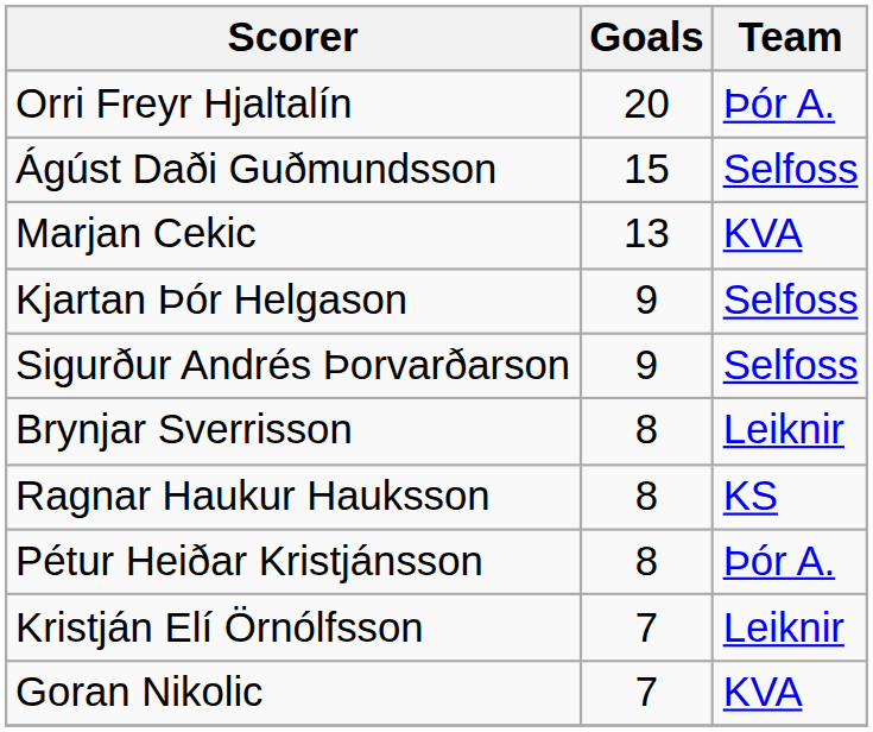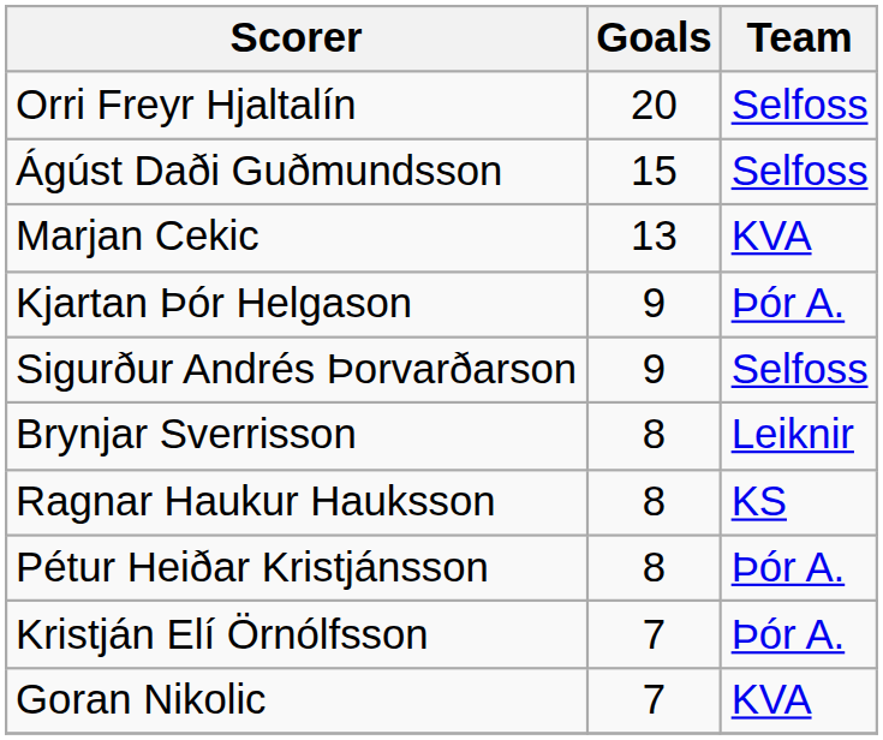 <table class="wikitable">
 <tr>
 <th>Scorer</th>
 <th>Goals</th>
 <th>Team</th>
 </tr>
 <tr>
 <td> Orri Freyr Hjaltalín</td>
 <td align=center>20</td>
-<td><a href='#'>Þór A.</a></td>
+<td><a href='#'>Selfoss</a></td>
 </tr>
 <tr>
 <td> Ágúst Daði Guðmundsson</td>
 <td align=center>15</td>
 <td><a href='#'>Selfoss</a></td>
 </tr>
 <tr>
 <td> Marjan Cekic</td>
 <td align=center>13</td>
 <td><a href='#'>KVA</a></td>
 </tr>
 <tr>
 <td> Kjartan Þór Helgason</td>
 <td align=center>9</td>
-<td><a href='#'>Selfoss</a></td>
+<td><a href='#'>Þór A.</a></td>
 </tr>
 <tr>
 <td> Sigurður Andrés Þorvarðarson</td>
 <td align=center>9</td>
 <td><a href='#'>Selfoss</a></td>
 </tr>
 <tr>
 <td> Brynjar Sverrisson</td>
 <td align=center>8</td>
 <td><a href='#'>Leiknir</a></td>
 </tr>
 <tr>
 <td> Ragnar Haukur Hauksson</td>
 <td align=center>8</td>
 <td><a href='#'>KS</a></td>
 </tr>
 <tr>
 <td> Pétur Heiðar Kristjánsson</td>
 <td align=center>8</td>
 <td><a href='#'>Þór A.</a></td>
 </tr>
 <tr>
 <td> Kristján Elí Örnólfsson</td>
 <td align=center>7</td>
-<td><a href='#'>Leiknir</a></td>
+<td><a href='#'>Þór A.</a></td>
 </tr>
 <tr>
 <td> Goran Nikolic</td>
 <td align=center>7</td>
 <td><a href='#'>KVA</a></td>
 </tr>
 <tr>
 </tr>
 </table>
